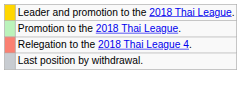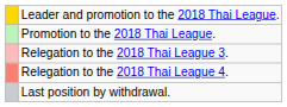 <table class="wikitable">
 <tr>
 <td style="width:10px; background:gold;"></td>
 <td>Leader and promotion to the <a href='#'>2018 Thai League</a>.</td>
 </tr>
 <tr>
 <td style="width:10px; background:#BBF3BB;"></td>
 <td>Promotion to the <a href='#'>2018 Thai League</a>.</td>
 </tr>
 <tr>
+<td style="width:10px; background:#FFBBBB;"></td>
+<td>Relegation to the <a href='#'>2018 Thai League 3</a>.</td>
+</tr>
+<tr>
 <td style="width:10px; background:#FA8072;"></td>
 <td>Relegation to the <a href='#'>2018 Thai League 4</a>.</td>
 </tr>
 <tr>
 <td style="width:10px; background:#C8CCD1;"></td>
 <td>Last position by withdrawal.</td>
 </tr>
 </table>
